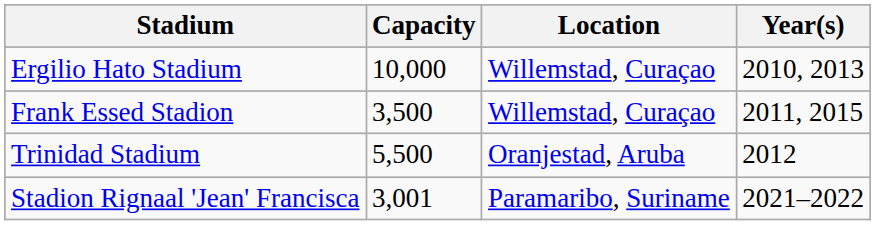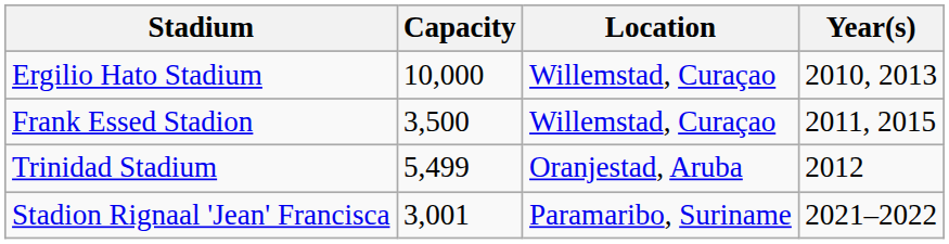 <table class="wikitable">
 <tr>
 <th>Stadium</th>
 <th>Capacity</th>
 <th>Location</th>
 <th>Year(s)</th>
 </tr>
 <tr>
 <td style="text-align:left"><a href='#'>Ergilio Hato Stadium</a></td>
 <td style="text-align:left">10,000</td>
 <td style="text-align:left"><a href='#'>Willemstad</a>, <a href='#'>Curaçao</a></td>
 <td style="text-align:left">2010, 2013</td>
 </tr>
 <tr>
 <td style="text-align:left"><a href='#'>Frank Essed Stadion</a></td>
 <td style="text-align:left">3,500</td>
 <td style="text-align:left"><a href='#'>Willemstad</a>, <a href='#'>Curaçao</a></td>
 <td style="text-align:left">2011, 2015</td>
 </tr>
 <tr>
 <td style="text-align:left"><a href='#'>Trinidad Stadium</a></td>
-<td style="text-align:left">5,500</td>
+<td style="text-align:left">5,499</td>
 <td style="text-align:left"><a href='#'>Oranjestad</a>, <a href='#'>Aruba</a></td>
 <td style="text-align:left">2012</td>
 </tr>
 <tr>
 <td style="text-align:left"><a href='#'>Stadion Rignaal 'Jean' Francisca</a></td>
 <td style="text-align:left">3,001</td>
 <td style="text-align:left"><a href='#'>Paramaribo</a>, <a href='#'>Suriname</a></td>
 <td style="text-align:left">2021–2022</td>
 </tr>
 </table>
